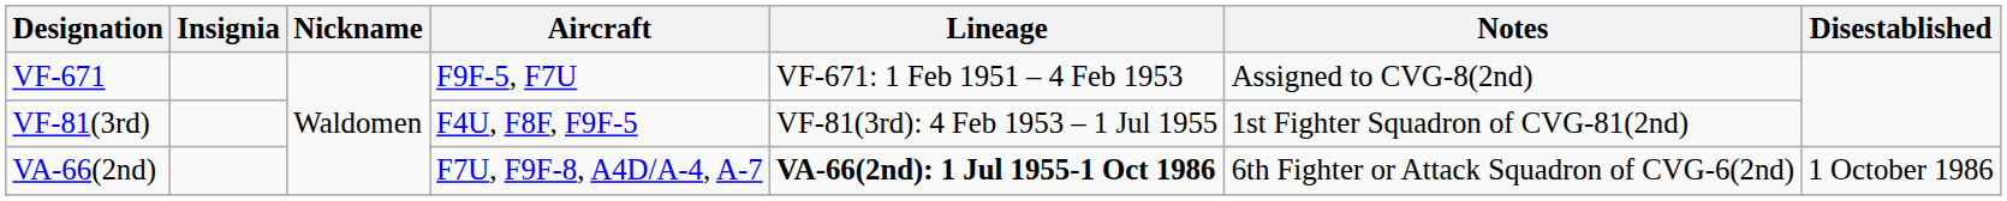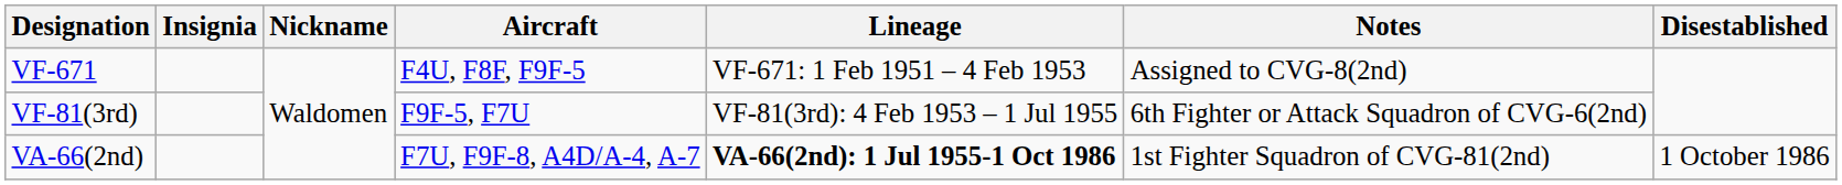 <table class="wikitable">
 <tr>
 <th>Designation</th>
 <th>Insignia</th>
 <th>Nickname</th>
 <th>Aircraft</th>
 <th>Lineage</th>
 <th>Notes</th>
 <th>Disestablished</th>
 </tr>
 <tr>
 <td><a href='#'>VF-671</a></td>
 <td></td>
 <td Rowspan="3">Waldomen</td>
-<td><a href='#'>F9F-5</a>, <a href='#'>F7U</a></td>
+<td><a href='#'>F4U</a>, <a href='#'>F8F</a>, <a href='#'>F9F-5</a></td>
 <td>VF-671: 1 Feb 1951 – 4 Feb 1953</td>
 <td>Assigned to CVG-8(2nd)</td>
 </tr>
 <tr>
 <td><a href='#'>VF-81</a>(3rd)</td>
 <td></td>
-<td><a href='#'>F4U</a>, <a href='#'>F8F</a>, <a href='#'>F9F-5</a></td>
+<td><a href='#'>F9F-5</a>, <a href='#'>F7U</a></td>
 <td style="white-space: nowrap;">VF-81(3rd): 4 Feb 1953 – 1 Jul 1955</td>
-<td>1st Fighter Squadron of CVG-81(2nd)</td>
+<td>6th Fighter or Attack Squadron of CVG-6(2nd)</td>
 </tr>
 <tr>
 <td><a href='#'>VA-66</a>(2nd)</td>
 <td></td>
 <td><a href='#'>F7U</a>, <a href='#'>F9F-8</a>, <a href='#'>A4D/A-4</a>, <a href='#'>A-7</a></td>
 <td><strong>VA-66(2nd): 1 Jul 1955-1 Oct 1986</strong></td>
-<td>6th Fighter or Attack Squadron of CVG-6(2nd)</td>
+<td>1st Fighter Squadron of CVG-81(2nd)</td>
 <td>1 October 1986</td>
 </tr>
 </table>
